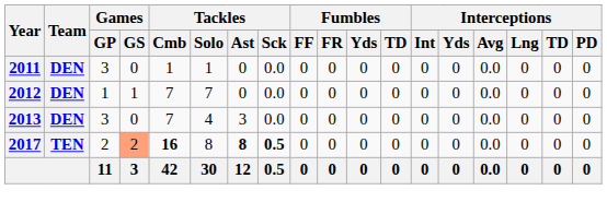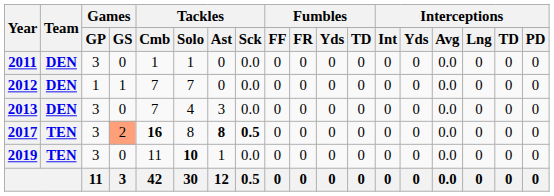 <table class= "wikitable" style="text-align:center;">
 <tr>
 <th rowspan="2">Year</th>
 <th rowspan="2">Team</th>
 <th colspan="2">Games</th>
 <th colspan="4">Tackles</th>
 <th colspan="4">Fumbles</th>
 <th colspan="6">Interceptions</th>
 </tr>
 <tr>
 <th>GP</th>
 <th>GS</th>
 <th>Cmb</th>
 <th>Solo</th>
 <th>Ast</th>
 <th>Sck</th>
 <th>FF</th>
 <th>FR</th>
 <th>Yds</th>
 <th>TD</th>
 <th>Int</th>
 <th>Yds</th>
 <th>Avg</th>
 <th>Lng</th>
 <th>TD</th>
 <th>PD</th>
 </tr>
 <tr>
 <th><a href='#'>2011</a></th>
 <th><a href='#'>DEN</a></th>
 <td>3</td>
 <td>0</td>
 <td>1</td>
 <td>1</td>
 <td>0</td>
 <td>0.0</td>
 <td>0</td>
 <td>0</td>
 <td>0</td>
 <td>0</td>
 <td>0</td>
 <td>0</td>
 <td>0.0</td>
 <td>0</td>
 <td>0</td>
 <td>0</td>
 </tr>
 <tr>
 <th><a href='#'>2012</a></th>
 <th><a href='#'>DEN</a></th>
 <td>1</td>
 <td>1</td>
 <td>7</td>
 <td>7</td>
 <td>0</td>
 <td>0.0</td>
 <td>0</td>
 <td>0</td>
 <td>0</td>
 <td>0</td>
 <td>0</td>
 <td>0</td>
 <td>0.0</td>
 <td>0</td>
 <td>0</td>
 <td>0</td>
 </tr>
 <tr>
 <th><a href='#'>2013</a></th>
 <th><a href='#'>DEN</a></th>
 <td>3</td>
 <td>0</td>
 <td>7</td>
 <td>4</td>
 <td>3</td>
 <td>0.0</td>
 <td>0</td>
 <td>0</td>
 <td>0</td>
 <td>0</td>
 <td>0</td>
 <td>0</td>
 <td>0.0</td>
 <td>0</td>
 <td>0</td>
 <td>0</td>
 </tr>
 <tr>
 <th><a href='#'>2017</a></th>
 <th><a href='#'>TEN</a></th>
-<td>2</td>
+<td>3</td>
 <td style="background: lightsalmon;">2</td>
 <td><strong>16</strong></td>
 <td>8</td>
 <td><strong>8</strong></td>
 <td><strong>0.5</strong></td>
+<td>0</td>
+<td>0</td>
+<td>0</td>
+<td>0</td>
+<td>0</td>
+<td>0</td>
+<td>0.0</td>
+<td>0</td>
+<td>0</td>
+<td>0</td>
+</tr>
+<tr>
+<th><a href='#'>2019</a></th>
+<th><a href='#'>TEN</a></th>
+<td>3</td>
+<td>0</td>
+<td>11</td>
+<td><strong>10</strong></td>
+<td>1</td>
+<td>0.0</td>
 <td>0</td>
 <td>0</td>
 <td>0</td>
 <td>0</td>
 <td>0</td>
 <td>0</td>
 <td>0.0</td>
 <td>0</td>
 <td>0</td>
 <td>0</td>
 </tr>
 <tr>
 <th colspan="2"></th>
 <th>11</th>
 <th>3</th>
 <th>42</th>
 <th>30</th>
 <th>12</th>
 <th>0.5</th>
 <th>0</th>
 <th>0</th>
 <th>0</th>
 <th>0</th>
 <th>0</th>
 <th>0</th>
 <th>0.0</th>
 <th>0</th>
 <th>0</th>
 <th>0</th>
 </tr>
 </table>
